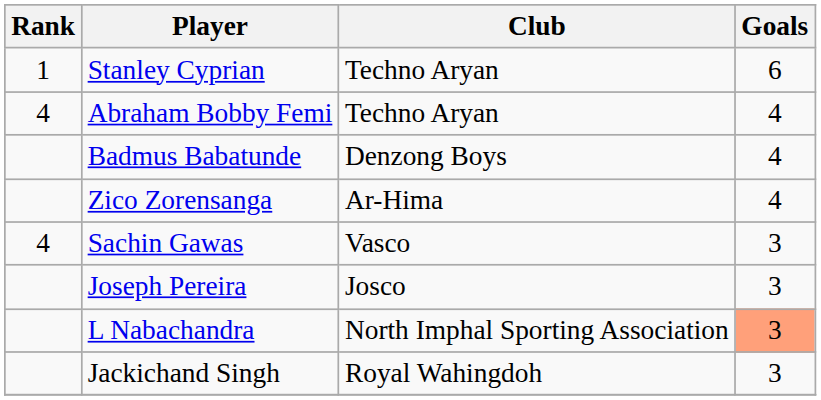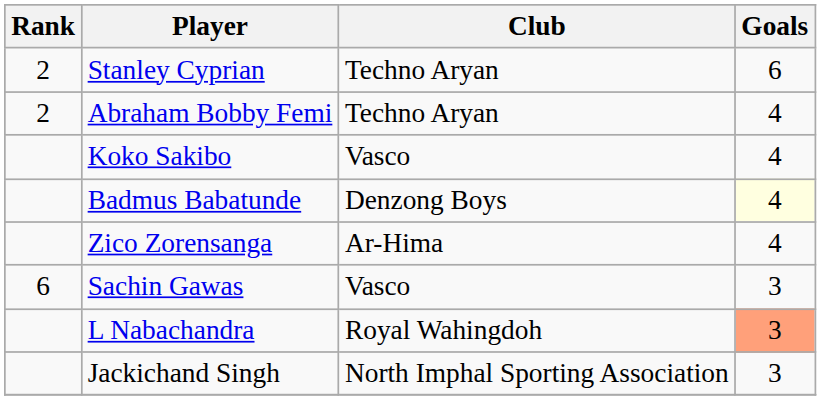 <table class="wikitable" style="text-align:center">
 <tr>
 <th>Rank</th>
 <th>Player</th>
 <th>Club</th>
 <th>Goals</th>
 </tr>
 <tr>
-<td rowspan="1">1</td>
+<td rowspan="1">2</td>
 <td align="left"> <a href='#'>Stanley Cyprian</a></td>
 <td align="left">Techno Aryan</td>
 <td>6</td>
 </tr>
 <tr>
-<td rowspan="1">4</td>
+<td rowspan="1">2</td>
 <td align="left"> <a href='#'>Abraham Bobby Femi</a></td>
 <td align="left">Techno Aryan</td>
 <td>4</td>
 </tr>
 <tr>
 <td rowspan="1"></td>
+<td align="left"> <a href='#'>Koko Sakibo</a></td>
+<td align="left">Vasco</td>
+<td>4</td>
+</tr>
+<tr>
+<td rowspan="1"></td>
 <td align="left"> <a href='#'>Badmus Babatunde</a></td>
 <td align="left">Denzong Boys</td>
-<td>4</td>
+<td style="background: lightyellow;">4</td>
 </tr>
 <tr>
 <td rowspan="1"></td>
 <td align="left"> <a href='#'>Zico Zorensanga</a></td>
 <td align="left">Ar-Hima</td>
 <td>4</td>
 </tr>
 <tr>
-<td rowspan="1">4</td>
+<td rowspan="1">6</td>
 <td align="left"> <a href='#'>Sachin Gawas</a></td>
 <td align="left">Vasco</td>
 <td>3</td>
 </tr>
 <tr>
 <td rowspan="1"></td>
-<td align="left"> <a href='#'>Joseph Pereira</a></td>
-<td align="left">Josco</td>
-<td>3</td>
-</tr>
-<tr>
-<td rowspan="1"></td>
 <td align="left"> <a href='#'>L Nabachandra</a></td>
-<td align="left">North Imphal Sporting Association</td>
+<td align="left">Royal Wahingdoh</td>
 <td style="background: lightsalmon;">3</td>
 </tr>
 <tr>
 <td rowspan="1"></td>
 <td align="left"> Jackichand Singh</td>
-<td align="left">Royal Wahingdoh</td>
+<td align="left">North Imphal Sporting Association</td>
 <td>3</td>
 </tr>
 <tr>
 </tr>
 </table>
